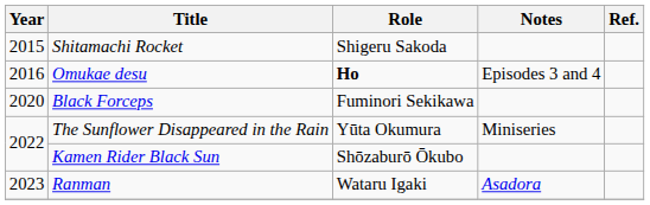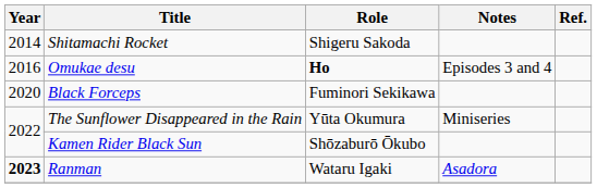 <table class="wikitable">
 <tr>
 <th>Year</th>
 <th>Title</th>
 <th>Role</th>
 <th>Notes</th>
 <th>Ref.</th>
 </tr>
 <tr>
-<td>2015</td>
+<td>2014</td>
 <td><em>Shitamachi Rocket</em></td>
 <td>Shigeru Sakoda</td>
 <td></td>
 <td></td>
 </tr>
 <tr>
 <td>2016</td>
 <td><em><a href='#'>Omukae desu</a></em></td>
 <td><strong>Ho</strong></td>
 <td>Episodes 3 and 4</td>
 <td></td>
 </tr>
 <tr>
 <td rowspan="1">2020</td>
 <td><em><a href='#'>Black Forceps</a></em></td>
 <td>Fuminori Sekikawa</td>
 <td></td>
 <td></td>
 </tr>
 <tr>
 <td rowspan="2">2022</td>
 <td><em>The Sunflower Disappeared in the Rain</em></td>
 <td>Yūta Okumura</td>
 <td>Miniseries</td>
 <td></td>
 </tr>
 <tr>
 <td><em><a href='#'>Kamen Rider Black Sun</a></em></td>
 <td>Shōzaburō Ōkubo</td>
 <td></td>
 <td></td>
 </tr>
 <tr>
-<td>2023</td>
+<td><strong>2023</strong></td>
 <td><em><a href='#'>Ranman</a></em></td>
 <td>Wataru Igaki</td>
 <td><em><a href='#'>Asadora</a></em></td>
 <td></td>
 </tr>
 <tr>
 </tr>
 </table>
